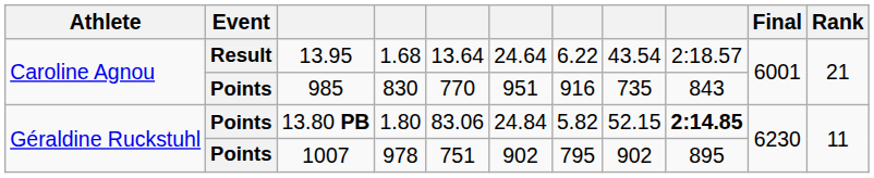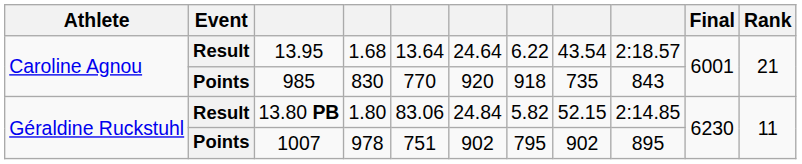 <table class="wikitable" style="font-size:90%">
 <tr>
 <th>Athlete</th>
 <th>Event</th>
 <th></th>
 <th></th>
 <th></th>
 <th></th>
 <th></th>
 <th></th>
 <th></th>
 <th>Final</th>
 <th>Rank</th>
 </tr>
 <tr style=text-align:center>
 <td rowspan=2 style=text-align:left><a href='#'>Caroline Agnou</a></td>
 <th style="font-size:95%">Result</th>
 <td>13.95</td>
 <td>1.68</td>
 <td>13.64</td>
 <td>24.64</td>
 <td>6.22</td>
 <td>43.54</td>
 <td>2:18.57</td>
 <td rowspan=2>6001</td>
 <td rowspan=2>21</td>
 </tr>
 <tr style=text-align:center>
 <th style="font-size:95%">Points</th>
 <td>985</td>
 <td>830</td>
 <td>770</td>
-<td>951</td>
-<td>916</td>
+<td>920</td>
+<td>918</td>
 <td>735</td>
 <td>843</td>
 </tr>
 <tr style=text-align:center>
 <td rowspan=2 style=text-align:left><a href='#'>Géraldine Ruckstuhl</a></td>
-<th style="font-size:95%">Points</th>
+<th style="font-size:95%">Result</th>
 <td>13.80 <strong>PB</strong></td>
 <td>1.80</td>
 <td>83.06</td>
 <td>24.84</td>
 <td>5.82</td>
 <td>52.15</td>
-<td><strong>2:14.85</strong></td>
+<td>2:14.85</td>
 <td rowspan=2>6230</td>
 <td rowspan=2>11</td>
 </tr>
 <tr style=text-align:center>
 <th style="font-size:95%">Points</th>
 <td>1007</td>
 <td>978</td>
 <td>751</td>
 <td>902</td>
 <td>795</td>
 <td>902</td>
 <td>895</td>
 </tr>
 </table>
